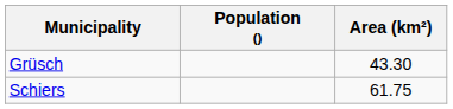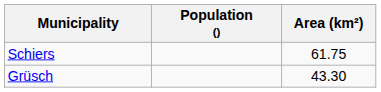 <table class="wikitable">
 <tr>
 <th width="160">Municipality</th>
 <th width="140">Population <small><br>()</small></th>
 <th width="100">Area (km²)</th>
 </tr>
 <tr>
+<td><a href='#'>Schiers</a></td>
+<td align="center"></td>
+<td align="center">61.75</td>
+</tr>
+<tr>
 <td><a href='#'>Grüsch</a></td>
 <td align="center"></td>
 <td align="center">43.30</td>
 </tr>
-<tr>
-<td><a href='#'>Schiers</a></td>
-<td align="center"></td>
-<td align="center">61.75</td>
-</tr>
 </table>
